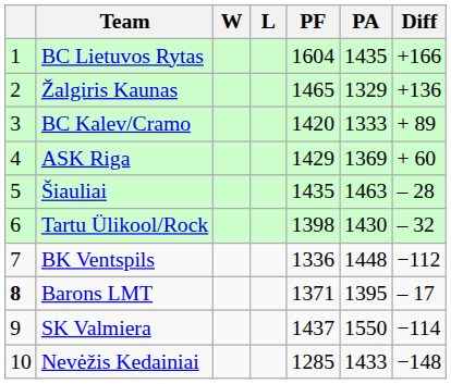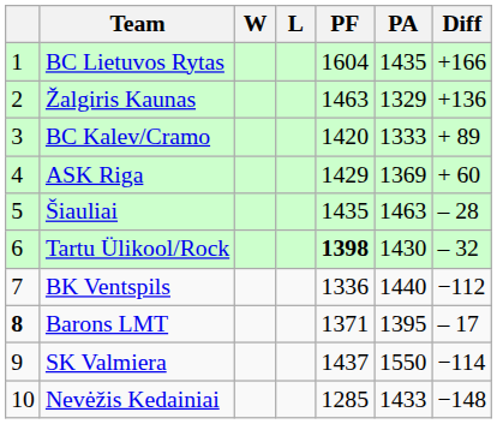 <table class="wikitable" border="1">
 <tr>
 <th></th>
 <th>Team</th>
 <th width=20>W</th>
 <th width=20>L</th>
 <th>PF</th>
 <th>PA</th>
 <th>Diff</th>
 </tr>
 <tr bgcolor=#ccffcc>
 <td>1</td>
 <td> <a href='#'>BC Lietuvos Rytas</a></td>
 <td></td>
 <td></td>
 <td>1604</td>
 <td>1435</td>
 <td>+166</td>
 </tr>
 <tr bgcolor=#ccffcc>
 <td>2</td>
 <td> <a href='#'>Žalgiris Kaunas</a></td>
 <td></td>
 <td></td>
-<td>1465</td>
+<td>1463</td>
 <td>1329</td>
 <td>+136</td>
 </tr>
 <tr bgcolor=#ccffcc>
 <td>3</td>
 <td> <a href='#'>BC Kalev/Cramo</a></td>
 <td></td>
 <td></td>
 <td>1420</td>
 <td>1333</td>
 <td>+ 89</td>
 </tr>
 <tr bgcolor=#ccffcc>
 <td>4</td>
 <td> <a href='#'>ASK Riga</a></td>
 <td></td>
 <td></td>
 <td>1429</td>
 <td>1369</td>
 <td>+ 60</td>
 </tr>
 <tr bgcolor=#ccffcc>
 <td>5</td>
 <td> <a href='#'>Šiauliai</a></td>
 <td></td>
 <td></td>
 <td>1435</td>
 <td>1463</td>
 <td>– 28</td>
 </tr>
 <tr bgcolor=#ccffcc>
 <td>6</td>
 <td> <a href='#'>Tartu Ülikool/Rock</a></td>
 <td></td>
 <td></td>
-<td>1398</td>
+<td><strong>1398</strong></td>
 <td>1430</td>
 <td>– 32</td>
 </tr>
 <tr>
 <td>7</td>
 <td> <a href='#'>BK Ventspils</a></td>
 <td></td>
 <td></td>
 <td>1336</td>
-<td>1448</td>
+<td>1440</td>
 <td>−112</td>
 </tr>
 <tr>
 <td><strong>8</strong></td>
 <td> <a href='#'>Barons LMT</a></td>
 <td></td>
 <td></td>
 <td>1371</td>
 <td>1395</td>
 <td>– 17</td>
 </tr>
 <tr>
 <td>9</td>
 <td> <a href='#'>SK Valmiera</a></td>
 <td></td>
 <td></td>
 <td>1437</td>
 <td>1550</td>
 <td>−114</td>
 </tr>
 <tr>
 <td>10</td>
 <td> <a href='#'>Nevėžis Kedainiai</a></td>
 <td></td>
 <td></td>
 <td>1285</td>
 <td>1433</td>
 <td>−148</td>
 </tr>
 </table>
